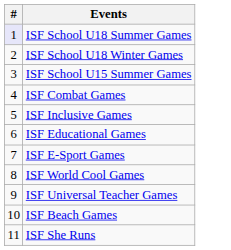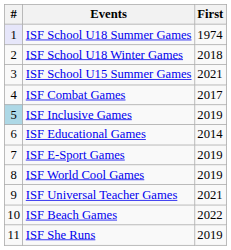 <table class="wikitable">
 <tr>
 <th>#</th>
 <th>Events</th>
+<th>First</th>
 </tr>
 <tr>
 <td align=center style="background: lavender;">1</td>
 <td><a href='#'>ISF School U18 Summer Games</a></td>
+<td>1974</td>
 </tr>
 <tr>
 <td align=center>2</td>
 <td><a href='#'>ISF School U18 Winter Games</a></td>
+<td>2018</td>
 </tr>
 <tr>
 <td align=center>3</td>
 <td><a href='#'>ISF School U15 Summer Games</a></td>
+<td>2021</td>
 </tr>
 <tr>
 <td align=center>4</td>
 <td><a href='#'>ISF Combat Games</a></td>
+<td>2017</td>
 </tr>
 <tr>
-<td align=center>5</td>
+<td align=center style="background: lightblue;">5</td>
 <td><a href='#'>ISF Inclusive Games</a></td>
+<td>2019</td>
 </tr>
 <tr>
 <td align=center>6</td>
 <td><a href='#'>ISF Educational Games</a></td>
+<td>2014</td>
 </tr>
 <tr>
 <td align=center>7</td>
 <td><a href='#'>ISF E-Sport Games</a></td>
+<td>2019</td>
 </tr>
 <tr>
 <td align=center>8</td>
 <td><a href='#'>ISF World Cool Games</a></td>
+<td>2019</td>
 </tr>
 <tr>
 <td align=center>9</td>
 <td><a href='#'>ISF Universal Teacher Games</a></td>
+<td>2021</td>
 </tr>
 <tr>
 <td align=center>10</td>
 <td><a href='#'>ISF Beach Games</a></td>
+<td>2022</td>
 </tr>
 <tr>
 <td align=center>11</td>
 <td><a href='#'>ISF She Runs</a></td>
+<td>2019</td>
 </tr>
 </table>
